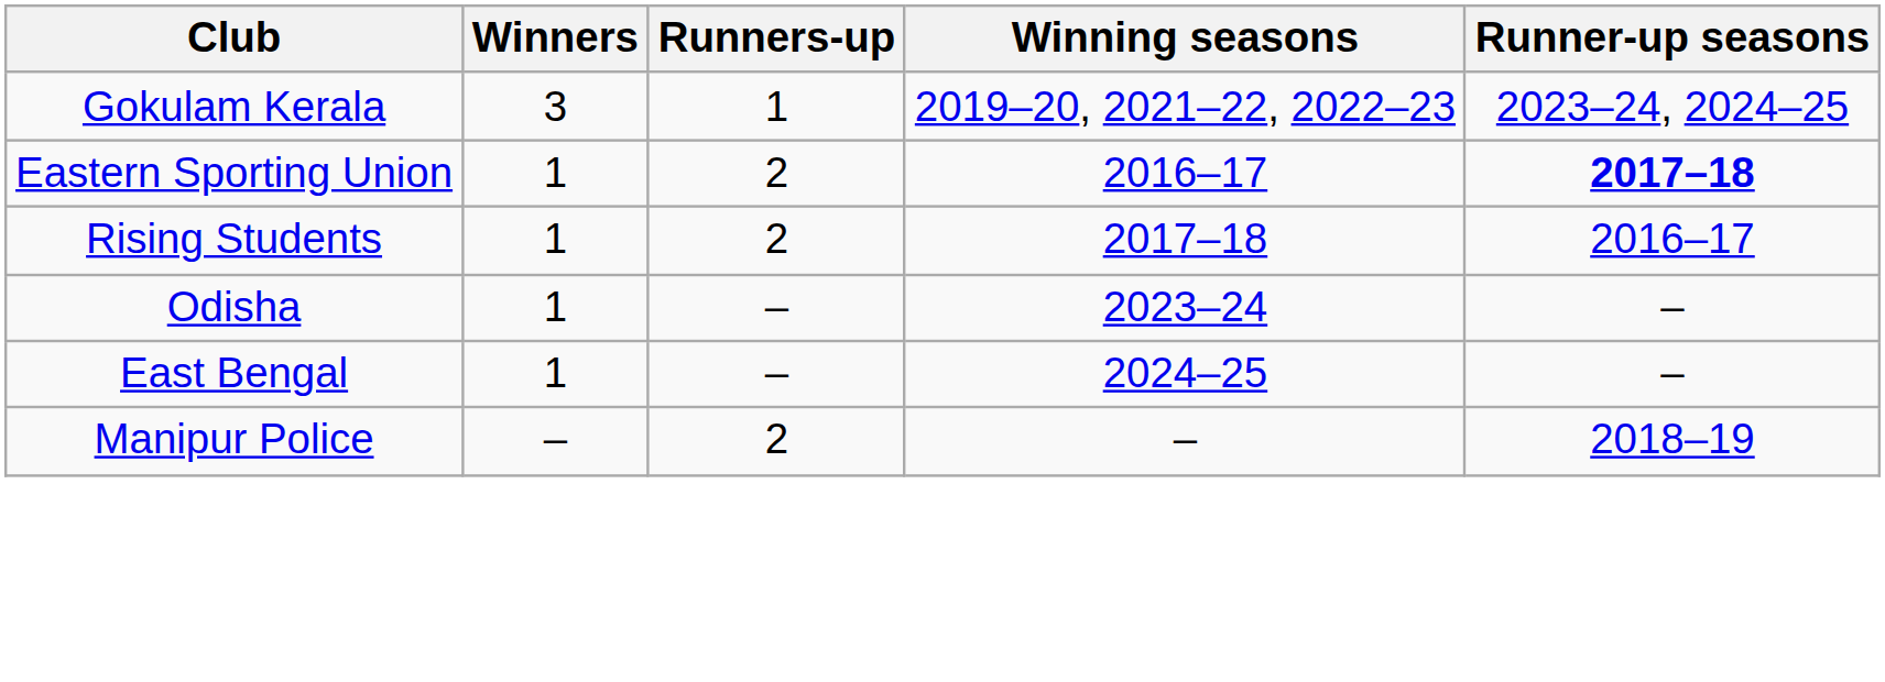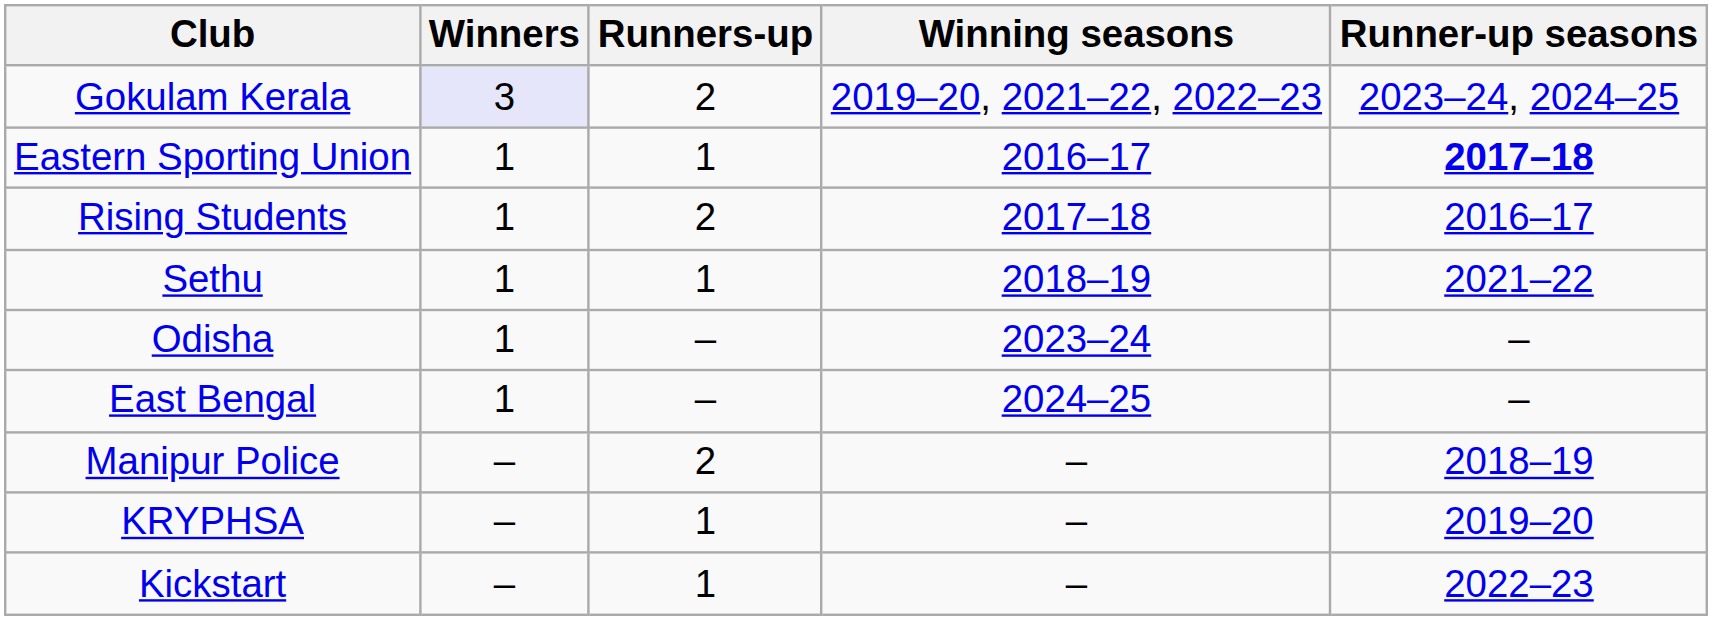 <table class="wikitable sortable" style="text-align:center; white-space:nowrap;">
 <tr>
 <th>Club</th>
 <th>Winners</th>
 <th>Runners-up</th>
 <th>Winning seasons</th>
 <th>Runner-up seasons</th>
 </tr>
 <tr>
 <td><a href='#'>Gokulam Kerala</a></td>
-<td>3</td>
-<td>1</td>
+<td style="background: lavender;">3</td>
+<td>2</td>
 <td><a href='#'>2019–20</a>, <a href='#'>2021–22</a>, <a href='#'>2022–23</a></td>
 <td><a href='#'>2023–24</a>, <a href='#'>2024–25</a></td>
 </tr>
 <tr>
 <td><a href='#'>Eastern Sporting Union</a></td>
 <td>1</td>
-<td>2</td>
+<td>1</td>
 <td><a href='#'>2016–17</a></td>
 <td><strong><a href='#'>2017–18</a></strong></td>
 </tr>
 <tr>
 <td><a href='#'>Rising Students</a></td>
 <td>1</td>
 <td>2</td>
 <td><a href='#'>2017–18</a></td>
 <td><a href='#'>2016–17</a></td>
+</tr>
+<tr>
+<td><a href='#'>Sethu</a></td>
+<td>1</td>
+<td>1</td>
+<td><a href='#'>2018–19</a></td>
+<td><a href='#'>2021–22</a></td>
 </tr>
 <tr>
 <td><a href='#'>Odisha</a></td>
 <td>1</td>
 <td>–</td>
 <td><a href='#'>2023–24</a></td>
 <td>–</td>
 </tr>
 <tr>
 <td><a href='#'>East Bengal</a></td>
 <td>1</td>
 <td>–</td>
 <td><a href='#'>2024–25</a></td>
 <td>–</td>
 </tr>
 <tr>
 <td><a href='#'>Manipur Police</a></td>
 <td>–</td>
 <td>2</td>
 <td>–</td>
 <td><a href='#'>2018–19</a></td>
 </tr>
+<tr>
+<td><a href='#'>KRYPHSA</a></td>
+<td>–</td>
+<td>1</td>
+<td>–</td>
+<td><a href='#'>2019–20</a></td>
+</tr>
+<tr>
+<td><a href='#'>Kickstart</a></td>
+<td>–</td>
+<td>1</td>
+<td>–</td>
+<td><a href='#'>2022–23</a></td>
+</tr>
 </table>
